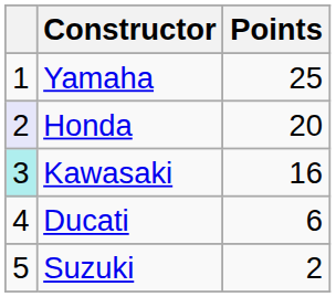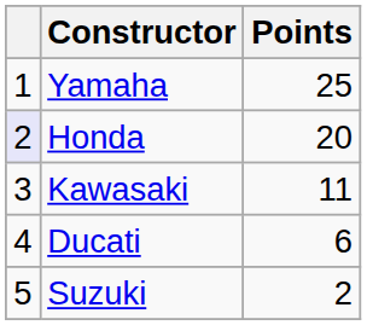 <table class="wikitable" style="font-size: 95%;">
 <tr>
 <th></th>
 <th>Constructor</th>
 <th>Points</th>
 </tr>
 <tr>
 <td align=center>1</td>
 <td> <a href='#'>Yamaha</a></td>
 <td align=right>25</td>
 </tr>
 <tr>
 <td align=center style="background: lavender;">2</td>
 <td> <a href='#'>Honda</a></td>
 <td align=right>20</td>
 </tr>
 <tr>
-<td align=center style="background: paleturquoise;">3</td>
+<td align=center>3</td>
 <td> <a href='#'>Kawasaki</a></td>
-<td align=right>16</td>
+<td align=right>11</td>
 </tr>
 <tr>
 <td align=center>4</td>
 <td> <a href='#'>Ducati</a></td>
 <td align=right>6</td>
 </tr>
 <tr>
 <td align=center>5</td>
 <td> <a href='#'>Suzuki</a></td>
 <td align=right>2</td>
 </tr>
 </table>
